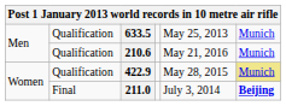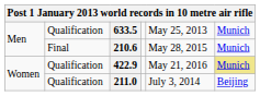 <table class="wikitable" style="font-size: 95%">
 <tr>
 <th colspan=8>Post 1 January 2013 world records in 10 metre air rifle</th>
 </tr>
 <tr>
 <td rowspan=2>Men</td>
 <td>Qualification</td>
 <th>633.5</th>
 <td></td>
 <td>May 25, 2013</td>
 <td><a href='#'>Munich</a> </td>
 </tr>
 <tr>
-<td>Qualification</td>
+<td>Final</td>
 <th>210.6</th>
 <td></td>
-<td>May 21, 2016</td>
+<td>May 28, 2015</td>
 <td><a href='#'>Munich</a> </td>
 </tr>
 <tr>
 <td rowspan=2>Women</td>
 <td>Qualification</td>
 <th>422.9</th>
 <td></td>
-<td>May 28, 2015</td>
+<td>May 21, 2016</td>
 <td style="background: khaki;"><a href='#'>Munich</a> </td>
 </tr>
 <tr>
-<td>Final</td>
+<td>Qualification</td>
 <th>211.0</th>
 <td></td>
 <td>July 3, 2014</td>
-<td><strong><a href='#'>Beijing</a> </strong></td>
+<td><a href='#'>Beijing</a> </td>
 </tr>
 </table>
